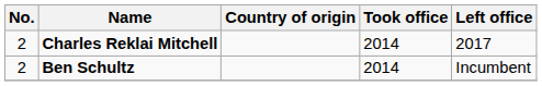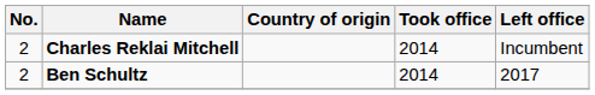 <table class="wikitable" style="font-size:90%; text-align:left">
 <tr>
 <th>No.</th>
 <th>Name</th>
 <th>Country of origin</th>
 <th>Took office</th>
 <th>Left office</th>
 </tr>
 <tr>
 <td align=center>2</td>
 <td><strong>Charles Reklai Mitchell</strong></td>
 <td></td>
 <td>2014</td>
-<td>2017</td>
+<td>Incumbent</td>
 </tr>
 <tr>
 <td align=center>2</td>
 <td><strong>Ben Schultz</strong></td>
 <td></td>
 <td>2014</td>
-<td>Incumbent</td>
+<td>2017</td>
 </tr>
 <tr>
 </tr>
 </table>
